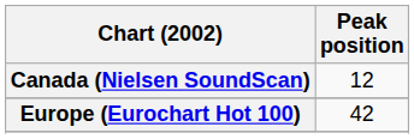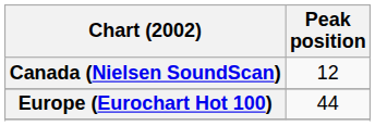 <table class="wikitable sortable plainrowheaders" style="text-align:center">
 <tr>
 <th>Chart (2002)</th>
 <th>Peak<br>position</th>
 </tr>
 <tr>
 <th scope="row">Canada (<a href='#'>Nielsen SoundScan</a>)</th>
 <td>12</td>
 </tr>
 <tr>
 </tr>
 <tr>
 <th scope="row">Europe (<a href='#'>Eurochart Hot 100</a>)</th>
-<td>42</td>
+<td>44</td>
 </tr>
 <tr>
 </tr>
 <tr>
 </tr>
 <tr>
 </tr>
 <tr>
 </tr>
 <tr>
 </tr>
 <tr>
 </tr>
 <tr>
 </tr>
 <tr>
 </tr>
 <tr>
 </tr>
 </table>
